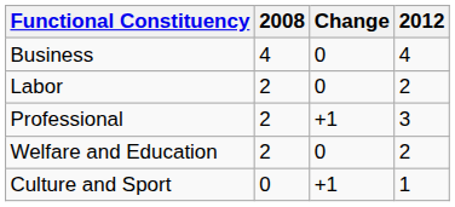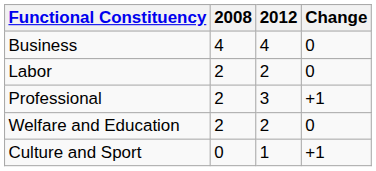 <table class="wikitable">
 <tr>
 <th><a href='#'>Functional Constituency</a></th>
 <th>2008</th>
+<th>2012</th>
 <th>Change</th>
-<th>2012</th>
 </tr>
 <tr>
 <td>Business</td>
 <td>4</td>
+<td>4</td>
 <td>0</td>
-<td>4</td>
 </tr>
 <tr>
 <td>Labor</td>
 <td>2</td>
+<td>2</td>
 <td>0</td>
-<td>2</td>
 </tr>
 <tr>
 <td>Professional</td>
 <td>2</td>
+<td>3</td>
 <td>+1</td>
-<td>3</td>
 </tr>
 <tr>
 <td>Welfare and Education</td>
 <td>2</td>
+<td>2</td>
 <td>0</td>
-<td>2</td>
 </tr>
 <tr>
 <td>Culture and Sport</td>
 <td>0</td>
+<td>1</td>
 <td>+1</td>
-<td>1</td>
 </tr>
 </table>
